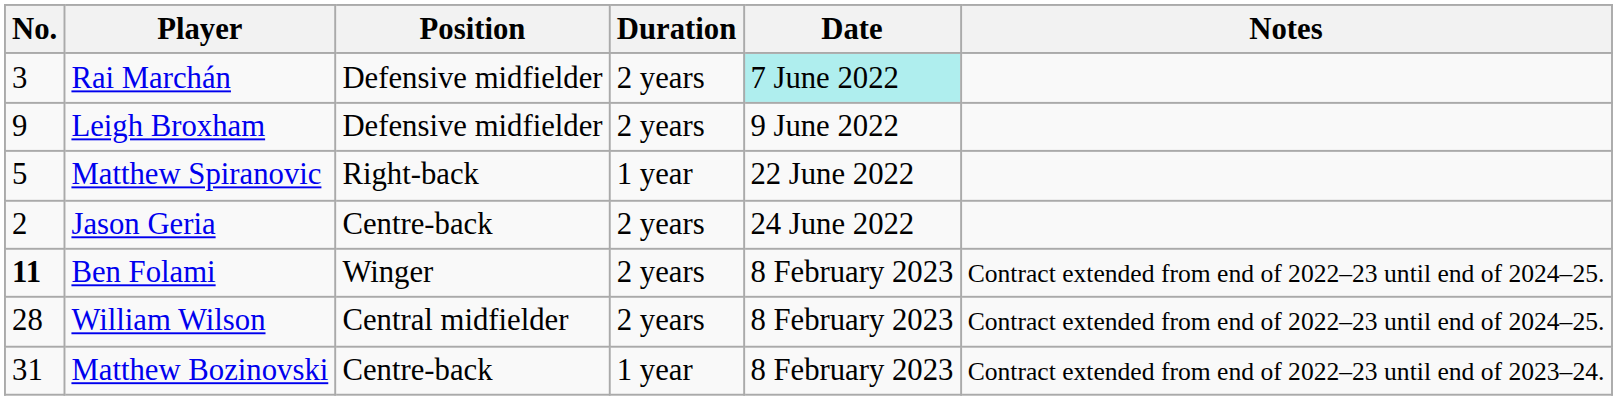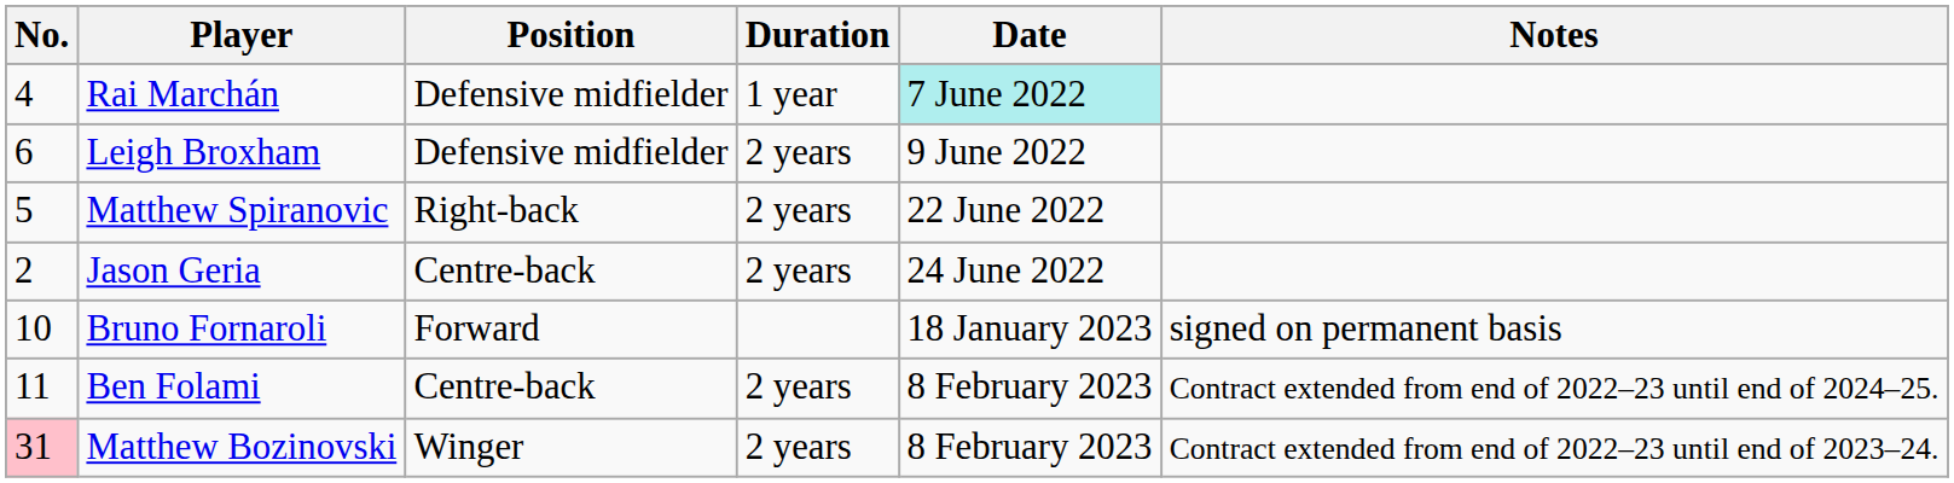 <table class="wikitable">
 <tr>
 <th scope="col">No.</th>
 <th scope="col">Player</th>
 <th scope="col">Position</th>
 <th scope="col">Duration</th>
 <th scope="col">Date</th>
 <th scope="col">Notes</th>
 </tr>
 <tr>
-<td>3</td>
+<td>4</td>
 <td> <a href='#'>Rai Marchán</a></td>
 <td>Defensive midfielder</td>
-<td>2 years</td>
+<td>1 year</td>
 <td style="background: paleturquoise;">7 June 2022</td>
 <td></td>
 </tr>
 <tr>
-<td>9</td>
+<td>6</td>
 <td><a href='#'>Leigh Broxham</a></td>
 <td>Defensive midfielder</td>
 <td>2 years</td>
 <td>9 June 2022</td>
 <td></td>
 </tr>
 <tr>
 <td>5</td>
 <td><a href='#'>Matthew Spiranovic</a></td>
 <td>Right-back</td>
-<td>1 year</td>
+<td>2 years</td>
 <td>22 June 2022</td>
 <td></td>
 </tr>
 <tr>
 <td>2</td>
 <td><a href='#'>Jason Geria</a></td>
 <td>Centre-back</td>
 <td>2 years</td>
 <td>24 June 2022</td>
 <td></td>
 </tr>
 <tr>
-<td><strong>11</strong></td>
+<td>10</td>
+<td><a href='#'>Bruno Fornaroli</a></td>
+<td>Forward</td>
+<td></td>
+<td>18 January 2023</td>
+<td>signed on permanent basis</td>
+</tr>
+<tr>
+<td>11</td>
 <td><a href='#'>Ben Folami</a></td>
-<td>Winger</td>
+<td>Centre-back</td>
 <td>2 years</td>
 <td>8 February 2023</td>
 <td><small>Contract extended from end of 2022–23 until end of 2024–25.</small></td>
 </tr>
 <tr>
-<td>28</td>
-<td><a href='#'>William Wilson</a></td>
-<td>Central midfielder</td>
+<td style="background: pink;">31</td>
+<td> <a href='#'>Matthew Bozinovski</a></td>
+<td>Winger</td>
 <td>2 years</td>
-<td>8 February 2023</td>
-<td><small>Contract extended from end of 2022–23 until end of 2024–25.</small></td>
-</tr>
-<tr>
-<td>31</td>
-<td> <a href='#'>Matthew Bozinovski</a></td>
-<td>Centre-back</td>
-<td>1 year</td>
 <td>8 February 2023</td>
 <td><small>Contract extended from end of 2022–23 until end of 2023–24.</small></td>
 </tr>
 </table>
